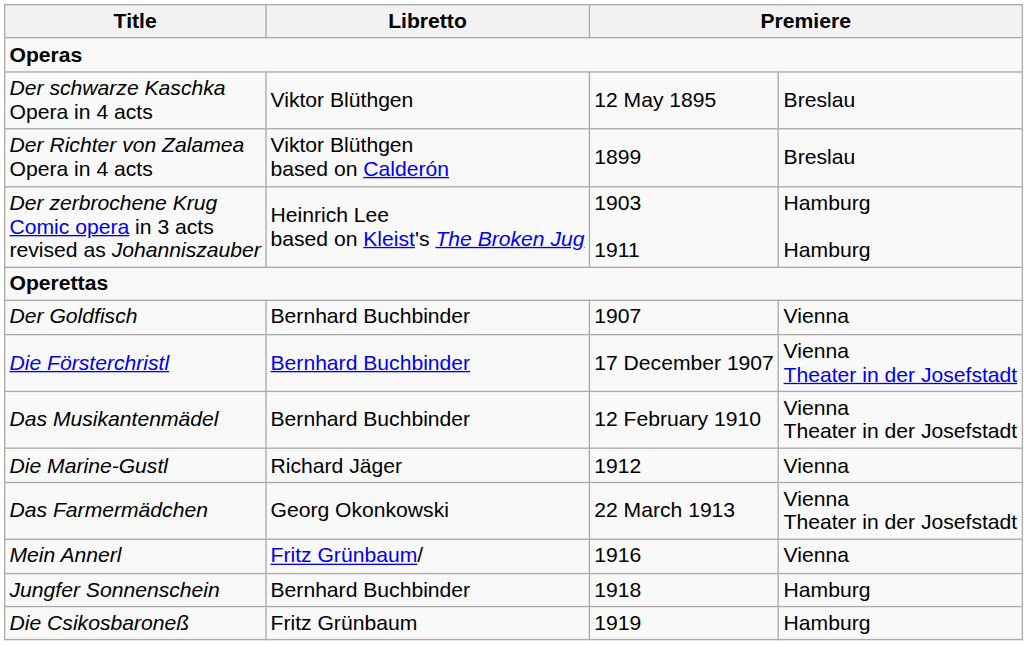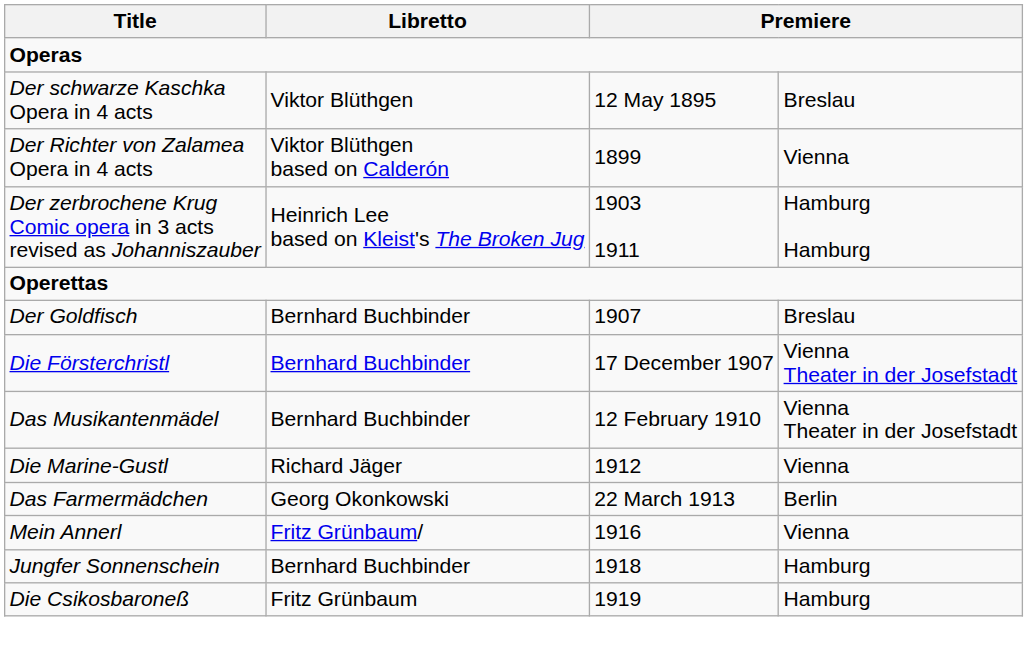 <table class="wikitable">
 <tr>
 <th>Title</th>
 <th>Libretto</th>
 <th colspan="2">Premiere</th>
 </tr>
 <tr>
 <td colspan="4"><strong>Operas</strong></td>
 </tr>
 <tr>
 <td><em>Der schwarze Kaschka</em><br>Opera in 4 acts</td>
 <td>Viktor Blüthgen</td>
 <td>12 May 1895</td>
 <td>Breslau</td>
 </tr>
 <tr>
 <td><em>Der Richter von Zalamea</em><br>Opera in 4 acts</td>
 <td>Viktor Blüthgen<br>based on <a href='#'>Calderón</a></td>
 <td>1899</td>
-<td>Breslau</td>
+<td>Vienna</td>
 </tr>
 <tr>
 <td><em>Der zerbrochene Krug</em><br><a href='#'>Comic opera</a> in 3 acts<br>revised as <em>Johanniszauber</em></td>
 <td>Heinrich Lee<br>based on <a href='#'>Kleist</a>'s <em><a href='#'>The Broken Jug</a></em></td>
 <td>1903<br><br>1911</td>
 <td>Hamburg<br><br>Hamburg</td>
 </tr>
 <tr>
 <td colspan="4"><strong>Operettas</strong></td>
 </tr>
 <tr>
 <td><em>Der Goldfisch</em></td>
 <td>Bernhard Buchbinder</td>
 <td>1907</td>
-<td>Vienna</td>
+<td>Breslau</td>
 </tr>
 <tr>
 <td><em><a href='#'>Die Försterchristl</a></em></td>
 <td><a href='#'>Bernhard Buchbinder</a></td>
 <td>17 December 1907</td>
 <td>Vienna<br><a href='#'>Theater in der Josefstadt</a></td>
 </tr>
 <tr>
 <td><em>Das Musikantenmädel</em></td>
 <td>Bernhard Buchbinder</td>
 <td>12 February 1910</td>
 <td>Vienna<br>Theater in der Josefstadt</td>
 </tr>
 <tr>
 <td><em>Die Marine-Gustl</em></td>
 <td>Richard Jäger</td>
 <td>1912</td>
 <td>Vienna</td>
 </tr>
 <tr>
 <td><em>Das Farmermädchen</em></td>
 <td>Georg Okonkowski</td>
 <td>22 March 1913</td>
-<td>Vienna<br>Theater in der Josefstadt</td>
+<td>Berlin</td>
 </tr>
 <tr>
 <td><em>Mein Annerl</em></td>
 <td><a href='#'>Fritz Grünbaum</a>/<br></td>
 <td>1916</td>
 <td>Vienna</td>
 </tr>
 <tr>
 <td><em>Jungfer Sonnenschein</em></td>
 <td>Bernhard Buchbinder</td>
 <td>1918</td>
 <td>Hamburg</td>
 </tr>
 <tr>
 <td><em>Die Csikosbaroneß</em></td>
 <td>Fritz Grünbaum</td>
 <td>1919</td>
 <td>Hamburg</td>
 </tr>
 </table>
